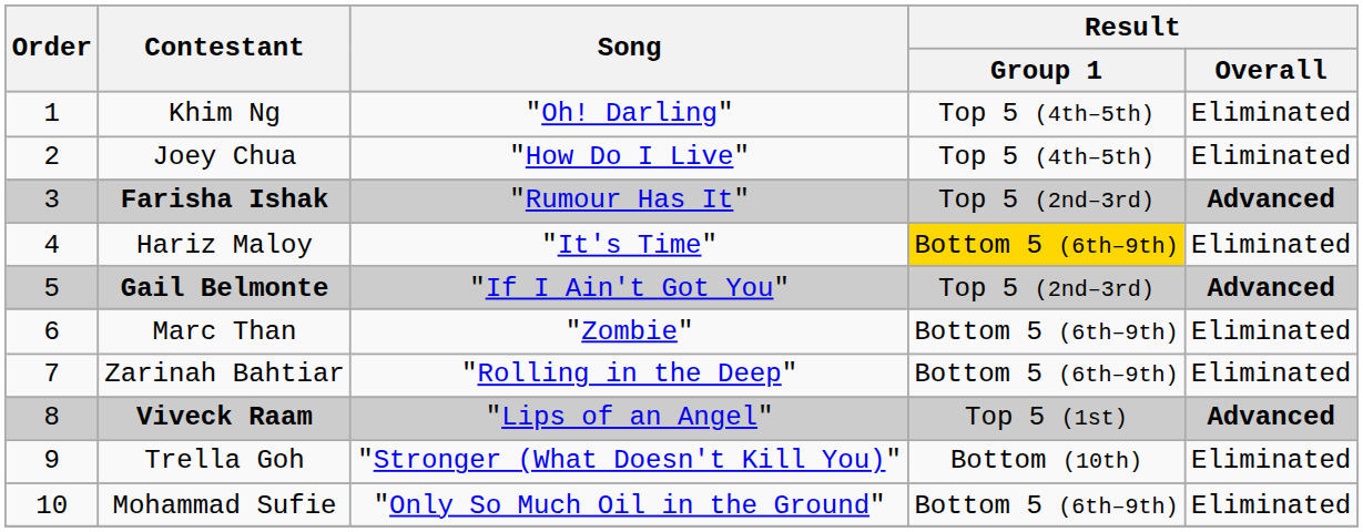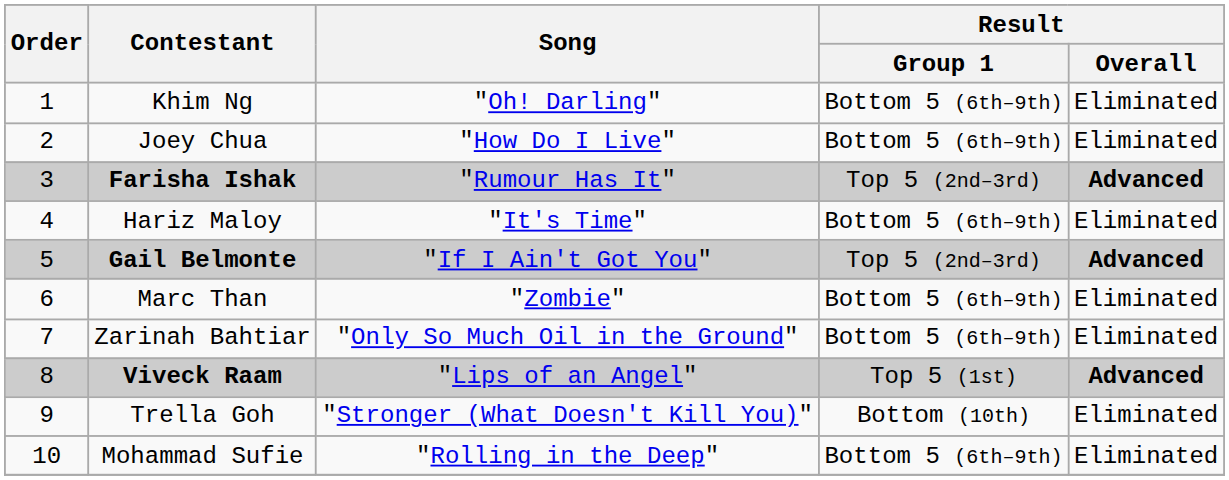 <table class="wikitable plainrowheaders" style="text-align:center;">
 <tr>
 <th rowspan=2 scope="col">Order</th>
 <th rowspan=2 scope="col">Contestant</th>
 <th rowspan=2 scope="col">Song</th>
 <th colspan=2 scope="col">Result</th>
 </tr>
 <tr>
 <th scope="col">Group 1</th>
 <th scope="col">Overall</th>
 </tr>
 <tr>
 <td scope="row">1</td>
 <td>Khim Ng</td>
 <td>"<a href='#'>Oh! Darling</a>"</td>
-<td>Top 5 <small>(4th–5th)</small></td>
+<td>Bottom 5 <small>(6th–9th)</small></td>
 <td>Eliminated</td>
 </tr>
 <tr>
 <td>2</td>
 <td>Joey Chua</td>
 <td>"<a href='#'>How Do I Live</a>"</td>
-<td>Top 5 <small>(4th–5th)</small></td>
+<td>Bottom 5 <small>(6th–9th)</small></td>
 <td>Eliminated</td>
 </tr>
 <tr style="background:#ccc;">
 <td>3</td>
 <td><strong>Farisha Ishak</strong></td>
 <td>"<a href='#'>Rumour Has It</a>"</td>
 <td>Top 5 <small>(2nd–3rd)</small></td>
 <td><strong>Advanced</strong></td>
 </tr>
 <tr>
 <td>4</td>
 <td>Hariz Maloy</td>
 <td>"<a href='#'>It's Time</a>"</td>
-<td style="background: gold;">Bottom 5 <small>(6th–9th)</small></td>
+<td>Bottom 5 <small>(6th–9th)</small></td>
 <td>Eliminated</td>
 </tr>
 <tr style="background:#ccc;">
 <td>5</td>
 <td><strong>Gail Belmonte</strong></td>
 <td>"<a href='#'>If I Ain't Got You</a>"</td>
 <td>Top 5 <small>(2nd–3rd)</small></td>
 <td><strong>Advanced</strong></td>
 </tr>
 <tr>
 <td>6</td>
 <td>Marc Than</td>
 <td>"<a href='#'>Zombie</a>"</td>
 <td>Bottom 5 <small>(6th–9th)</small></td>
 <td>Eliminated</td>
 </tr>
 <tr>
 <td>7</td>
 <td>Zarinah Bahtiar</td>
-<td>"<a href='#'>Rolling in the Deep</a>"</td>
+<td>"<a href='#'>Only So Much Oil in the Ground</a>"</td>
 <td>Bottom 5 <small>(6th–9th)</small></td>
 <td>Eliminated</td>
 </tr>
 <tr style="background:#ccc;">
 <td>8</td>
 <td><strong>Viveck Raam</strong></td>
 <td>"<a href='#'>Lips of an Angel</a>"</td>
 <td>Top 5 <small>(1st)</small></td>
 <td><strong>Advanced</strong></td>
 </tr>
 <tr>
 <td>9</td>
 <td>Trella Goh</td>
 <td>"<a href='#'>Stronger (What Doesn't Kill You)</a>"</td>
 <td>Bottom <small>(10th)</small></td>
 <td>Eliminated</td>
 </tr>
 <tr>
 <td>10</td>
 <td>Mohammad Sufie</td>
-<td>"<a href='#'>Only So Much Oil in the Ground</a>"</td>
+<td>"<a href='#'>Rolling in the Deep</a>"</td>
 <td>Bottom 5 <small>(6th–9th)</small></td>
 <td>Eliminated</td>
 </tr>
 <tr>
 </tr>
 </table>
